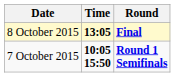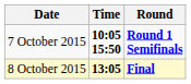 <table class="wikitable">
 <tr>
 <th>Date</th>
 <th>Time</th>
 <th>Round</th>
 </tr>
+<tr>
+<td>7 October 2015</td>
+<td><strong>10:05</strong><br><strong>15:50</strong></td>
+<td><strong><a href='#'>Round 1</a></strong><br><strong><a href='#'>Semifinals</a></strong></td>
+</tr>
 <tr style=background:lemonchiffon>
 <td>8 October 2015</td>
 <td><strong>13:05</strong></td>
 <td><strong><a href='#'>Final</a></strong></td>
 </tr>
-<tr>
-<td>7 October 2015</td>
-<td><strong>10:05</strong><br><strong>15:50</strong></td>
-<td><strong><a href='#'>Round 1</a></strong><br><strong><a href='#'>Semifinals</a></strong></td>
-</tr>
 </table>
